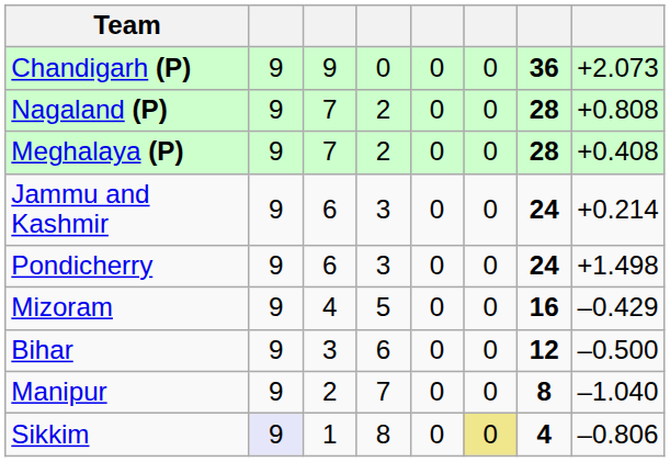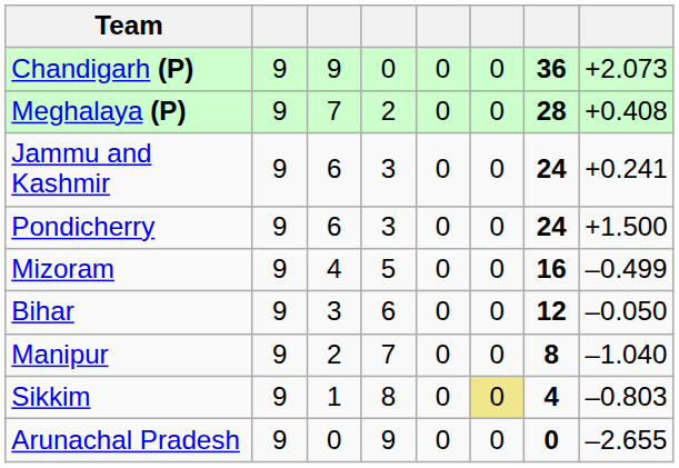 <table class="wikitable" style="text-align:center">
 <tr>
 <th style="width:140px;">Team</th>
 <th style="width:25px;"></th>
 <th style="width:25px;"></th>
 <th style="width:25px;"></th>
 <th style="width:25px;"></th>
 <th style="width:25px;"></th>
 <th style="width:25px;"></th>
 <th style="width:40px;"></th>
 </tr>
 <tr style="background:#cfc;">
 <td style="text-align:left"><a href='#'>Chandigarh</a> <strong>(P)</strong></td>
 <td>9</td>
 <td>9</td>
 <td>0</td>
 <td>0</td>
 <td>0</td>
 <td><strong>36</strong></td>
 <td>+2.073</td>
 </tr>
 <tr style="background:#cfc;">
-<td style="text-align:left"><a href='#'>Nagaland</a> <strong>(P)</strong></td>
-<td>9</td>
-<td>7</td>
-<td>2</td>
-<td>0</td>
-<td>0</td>
-<td><strong>28</strong></td>
-<td>+0.808</td>
-</tr>
-<tr style="background:#cfc;">
 <td style="text-align:left"><a href='#'>Meghalaya</a> <strong>(P)</strong></td>
 <td>9</td>
 <td>7</td>
 <td>2</td>
 <td>0</td>
 <td>0</td>
 <td><strong>28</strong></td>
 <td>+0.408</td>
 </tr>
 <tr>
 <td style="text-align:left"><a href='#'>Jammu and Kashmir</a></td>
 <td>9</td>
 <td>6</td>
 <td>3</td>
 <td>0</td>
 <td>0</td>
 <td><strong>24</strong></td>
-<td>+0.214</td>
+<td>+0.241</td>
 </tr>
 <tr>
 <td style="text-align:left"><a href='#'>Pondicherry</a></td>
 <td>9</td>
 <td>6</td>
 <td>3</td>
 <td>0</td>
 <td>0</td>
 <td><strong>24</strong></td>
-<td>+1.498</td>
+<td>+1.500</td>
 </tr>
 <tr>
 <td style="text-align:left"><a href='#'>Mizoram</a></td>
 <td>9</td>
 <td>4</td>
 <td>5</td>
 <td>0</td>
 <td>0</td>
 <td><strong>16</strong></td>
-<td>–0.429</td>
+<td>–0.499</td>
 </tr>
 <tr>
 <td style="text-align:left"><a href='#'>Bihar</a></td>
 <td>9</td>
 <td>3</td>
 <td>6</td>
 <td>0</td>
 <td>0</td>
 <td><strong>12</strong></td>
-<td>–0.500</td>
+<td>–0.050</td>
 </tr>
 <tr>
 <td style="text-align:left"><a href='#'>Manipur</a></td>
 <td>9</td>
 <td>2</td>
 <td>7</td>
 <td>0</td>
 <td>0</td>
 <td><strong>8</strong></td>
 <td>–1.040</td>
 </tr>
 <tr>
 <td style="text-align:left"><a href='#'>Sikkim</a></td>
-<td style="background: lavender;">9</td>
+<td>9</td>
 <td>1</td>
 <td>8</td>
 <td>0</td>
 <td style="background: khaki;">0</td>
 <td><strong>4</strong></td>
-<td>–0.806</td>
+<td>–0.803</td>
+</tr>
+<tr>
+<td style="text-align:left"><a href='#'>Arunachal Pradesh</a></td>
+<td>9</td>
+<td>0</td>
+<td>9</td>
+<td>0</td>
+<td>0</td>
+<td><strong>0</strong></td>
+<td>–2.655</td>
 </tr>
 </table>
